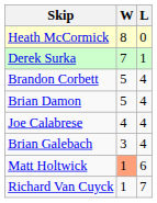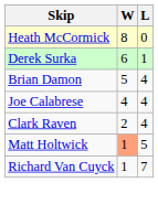 <table class="wikitable">
 <tr>
 <th>Skip</th>
 <th>W</th>
 <th>L</th>
 </tr>
 <tr bgcolor=#ffffcc>
 <td> <a href='#'>Heath McCormick</a></td>
 <td>8</td>
 <td>0</td>
 </tr>
 <tr bgcolor=#ccffcc>
 <td> <a href='#'>Derek Surka</a></td>
-<td>7</td>
+<td>6</td>
 <td>1</td>
-</tr>
-<tr>
-<td> <a href='#'>Brandon Corbett</a></td>
-<td>5</td>
-<td>4</td>
 </tr>
 <tr>
 <td> <a href='#'>Brian Damon</a></td>
 <td>5</td>
 <td>4</td>
 </tr>
 <tr>
 <td> <a href='#'>Joe Calabrese</a></td>
 <td>4</td>
 <td>4</td>
 </tr>
 <tr>
-<td> <a href='#'>Brian Galebach</a></td>
-<td>3</td>
+<td> <a href='#'>Clark Raven</a></td>
+<td>2</td>
 <td>4</td>
 </tr>
 <tr>
 <td> <a href='#'>Matt Holtwick</a></td>
 <td style="background: lightsalmon;">1</td>
-<td>6</td>
+<td>5</td>
 </tr>
 <tr>
 <td> <a href='#'>Richard Van Cuyck</a></td>
 <td>1</td>
 <td>7</td>
 </tr>
 </table>
